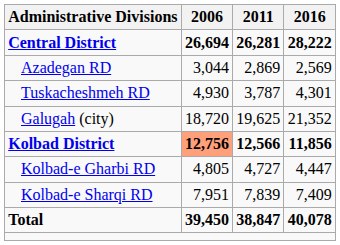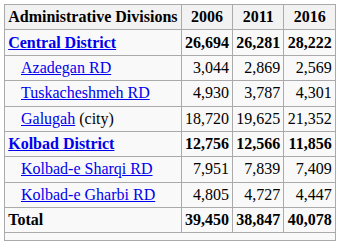 <table class="wikitable">
 <tr>
 <th>Administrative Divisions</th>
 <th>2006</th>
 <th>2011</th>
 <th>2016</th>
 </tr>
 <tr>
 <td><strong><a href='#'>Central District</a></strong></td>
 <td style="text-align: right;"><strong>26,694</strong></td>
 <td style="text-align: right;"><strong>26,281</strong></td>
 <td style="text-align: right;"><strong>28,222</strong></td>
 </tr>
 <tr>
 <td style="padding-left: 1em;"><a href='#'>Azadegan RD</a></td>
 <td style="text-align: right;">3,044</td>
 <td style="text-align: right;">2,869</td>
 <td style="text-align: right;">2,569</td>
 </tr>
 <tr>
 <td style="padding-left: 1em;"><a href='#'>Tuskacheshmeh RD</a></td>
 <td style="text-align: right;">4,930</td>
 <td style="text-align: right;">3,787</td>
 <td style="text-align: right;">4,301</td>
 </tr>
 <tr>
 <td style="padding-left: 1em;"><a href='#'>Galugah</a> (city)</td>
 <td style="text-align: right;">18,720</td>
 <td style="text-align: right;">19,625</td>
 <td style="text-align: right;">21,352</td>
 </tr>
 <tr>
 <td><strong><a href='#'>Kolbad District</a></strong></td>
-<td style="background: lightsalmon; text-align: right;"><strong>12,756</strong></td>
+<td style="text-align: right;"><strong>12,756</strong></td>
 <td style="text-align: right;"><strong>12,566</strong></td>
 <td style="text-align: right;"><strong>11,856</strong></td>
+</tr>
+<tr>
+<td style="padding-left: 1em;"><a href='#'>Kolbad-e Sharqi RD</a></td>
+<td style="text-align: right;">7,951</td>
+<td style="text-align: right;">7,839</td>
+<td style="text-align: right;">7,409</td>
 </tr>
 <tr>
 <td style="padding-left: 1em;"><a href='#'>Kolbad-e Gharbi RD</a></td>
 <td style="text-align: right;">4,805</td>
 <td style="text-align: right;">4,727</td>
 <td style="text-align: right;">4,447</td>
-</tr>
-<tr>
-<td style="padding-left: 1em;"><a href='#'>Kolbad-e Sharqi RD</a></td>
-<td style="text-align: right;">7,951</td>
-<td style="text-align: right;">7,839</td>
-<td style="text-align: right;">7,409</td>
 </tr>
 <tr>
 <td><strong>Total</strong></td>
 <td style="text-align: right;"><strong>39,450</strong></td>
 <td style="text-align: right;"><strong>38,847</strong></td>
 <td style="text-align: right;"><strong>40,078</strong></td>
 </tr>
 <tr>
 <td colspan=4></td>
 </tr>
 </table>
